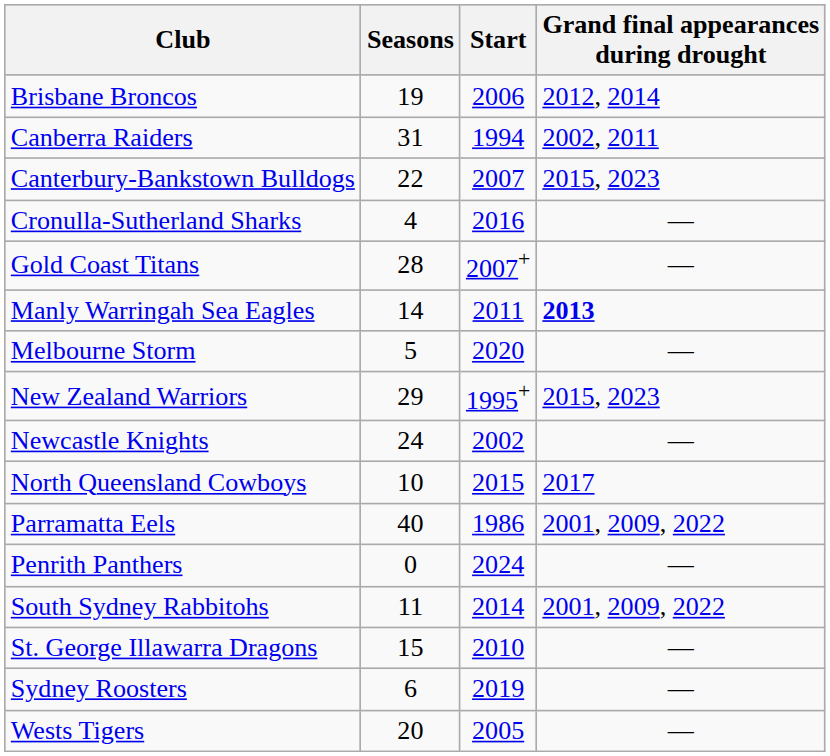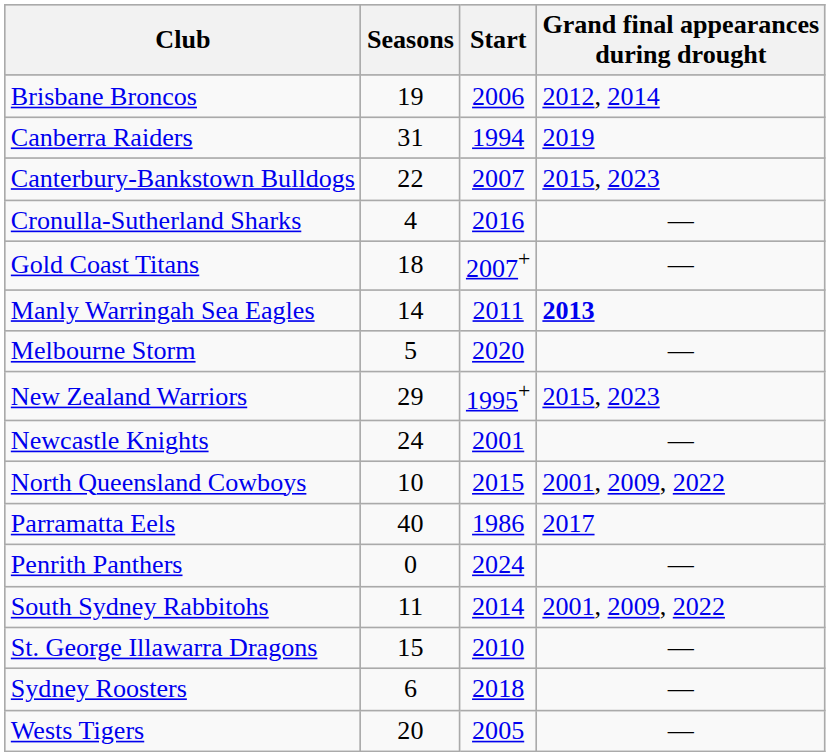 <table class="wikitable sortable" style="text-align:center">
 <tr>
 <th>Club</th>
 <th>Seasons</th>
 <th>Start</th>
 <th>Grand final appearances<br>during drought</th>
 </tr>
 <tr>
 <td align="left"> <a href='#'>Brisbane Broncos</a></td>
 <td>19</td>
 <td><a href='#'>2006</a></td>
 <td align="left"><a href='#'>2012</a>, <a href='#'>2014</a></td>
 </tr>
 <tr>
 <td align="left"> <a href='#'>Canberra Raiders</a></td>
 <td>31</td>
 <td><a href='#'>1994</a></td>
-<td align="left"><a href='#'>2002</a>, <a href='#'>2011</a></td>
+<td align="left"><a href='#'>2019</a></td>
 </tr>
 <tr>
 <td align="left"> <a href='#'>Canterbury-Bankstown Bulldogs</a></td>
 <td>22</td>
 <td><a href='#'>2007</a></td>
 <td align="left"><a href='#'>2015</a>, <a href='#'>2023</a></td>
 </tr>
 <tr>
 <td align="left"> <a href='#'>Cronulla-Sutherland Sharks</a></td>
 <td>4</td>
 <td><a href='#'>2016</a></td>
 <td>—</td>
 </tr>
 <tr>
 <td align="left"> <a href='#'>Gold Coast Titans</a></td>
-<td>28</td>
+<td>18</td>
 <td><a href='#'>2007</a><sup>+</sup></td>
 <td>—</td>
 </tr>
 <tr>
 <td align="left"> <a href='#'>Manly Warringah Sea Eagles</a></td>
 <td>14</td>
 <td><a href='#'>2011</a></td>
 <td align="left"><strong><a href='#'>2013</a></strong></td>
 </tr>
 <tr>
 <td align="left"> <a href='#'>Melbourne Storm</a></td>
 <td>5</td>
 <td><a href='#'>2020</a></td>
 <td>—</td>
 </tr>
 <tr>
 <td align="left"> <a href='#'>New Zealand Warriors</a></td>
 <td>29</td>
 <td><a href='#'>1995</a><sup>+</sup></td>
 <td align="left"><a href='#'>2015</a>, <a href='#'>2023</a></td>
 </tr>
 <tr>
 <td align="left"> <a href='#'>Newcastle Knights</a></td>
 <td>24</td>
-<td><a href='#'>2002</a></td>
+<td><a href='#'>2001</a></td>
 <td>—</td>
 </tr>
 <tr>
 <td align="left"> <a href='#'>North Queensland Cowboys</a></td>
 <td>10</td>
 <td><a href='#'>2015</a></td>
-<td align="left"><a href='#'>2017</a></td>
+<td align="left"><a href='#'>2001</a>, <a href='#'>2009</a>, <a href='#'>2022</a></td>
 </tr>
 <tr>
 <td align="left"> <a href='#'>Parramatta Eels</a></td>
 <td>40</td>
 <td><a href='#'>1986</a></td>
-<td align="left"><a href='#'>2001</a>, <a href='#'>2009</a>, <a href='#'>2022</a></td>
+<td align="left"><a href='#'>2017</a></td>
 </tr>
 <tr>
 <td align="left"> <a href='#'>Penrith Panthers</a></td>
 <td>0</td>
 <td><a href='#'>2024</a></td>
 <td>—</td>
 </tr>
 <tr>
 <td align="left"> <a href='#'>South Sydney Rabbitohs</a></td>
 <td>11</td>
 <td><a href='#'>2014</a></td>
 <td align="left"><a href='#'>2001</a>, <a href='#'>2009</a>, <a href='#'>2022</a></td>
 </tr>
 <tr>
 <td align="left"> <a href='#'>St. George Illawarra Dragons</a></td>
 <td>15</td>
 <td><a href='#'>2010</a></td>
 <td>—</td>
 </tr>
 <tr>
 <td align="left"> <a href='#'>Sydney Roosters</a></td>
 <td>6</td>
-<td><a href='#'>2019</a></td>
+<td><a href='#'>2018</a></td>
 <td>—</td>
 </tr>
 <tr>
 <td align="left"> <a href='#'>Wests Tigers</a></td>
 <td>20</td>
 <td><a href='#'>2005</a></td>
 <td>—</td>
 </tr>
 </table>
